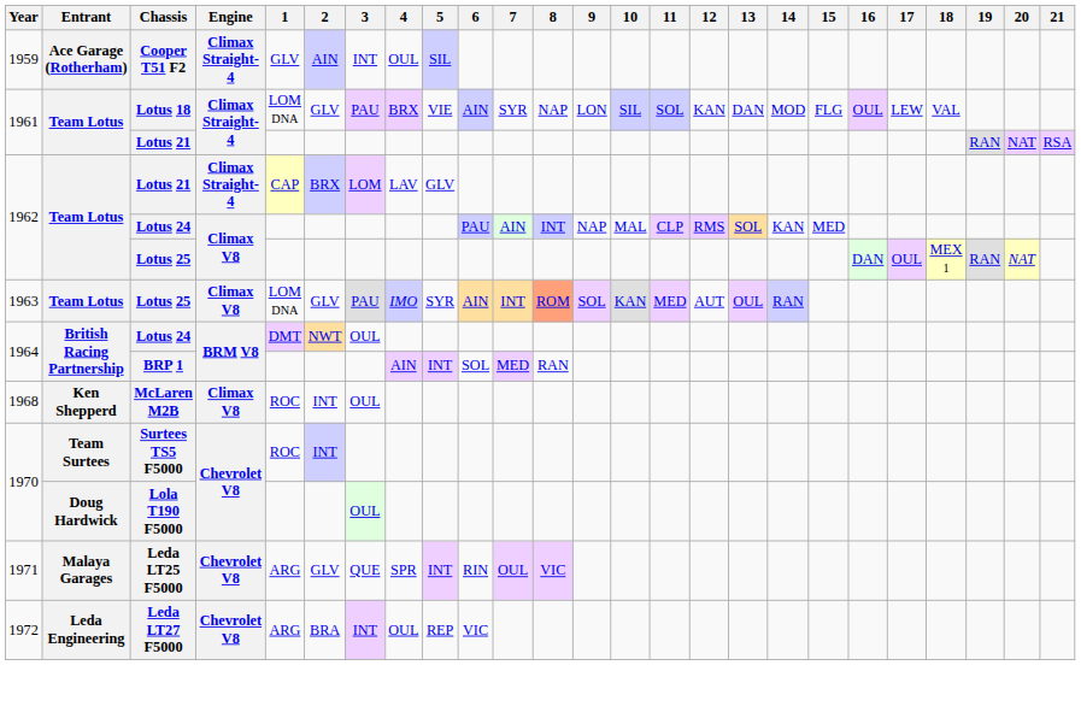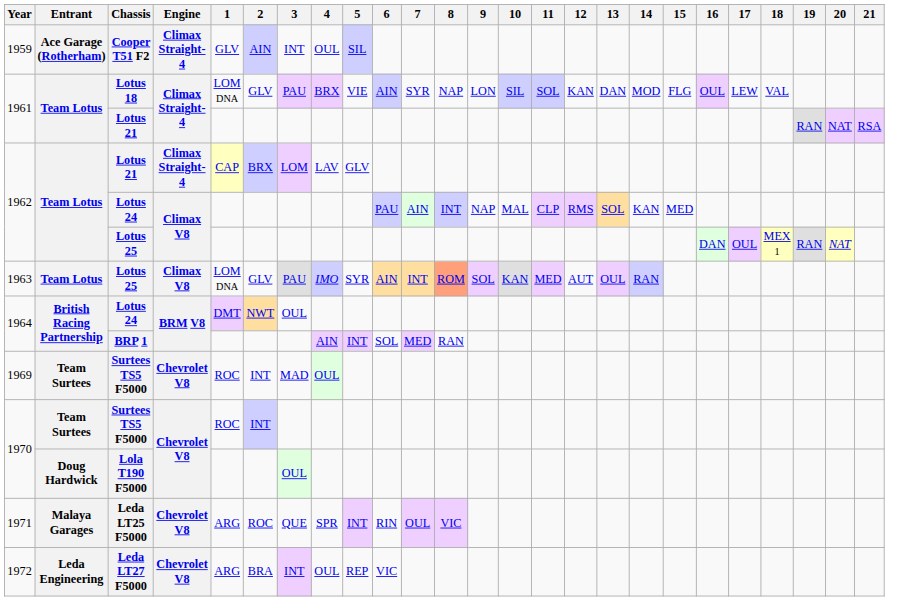 <table class="wikitable" style="text-align:center; font-size:90%">
 <tr>
 <th>Year</th>
 <th>Entrant</th>
 <th>Chassis</th>
 <th>Engine</th>
 <th>1</th>
 <th>2</th>
 <th>3</th>
 <th>4</th>
 <th>5</th>
 <th>6</th>
 <th>7</th>
 <th>8</th>
 <th>9</th>
 <th>10</th>
 <th>11</th>
 <th>12</th>
 <th>13</th>
 <th>14</th>
 <th>15</th>
 <th>16</th>
 <th>17</th>
 <th>18</th>
 <th>19</th>
 <th>20</th>
 <th>21</th>
 </tr>
 <tr>
 <td>1959</td>
 <th>Ace Garage (<a href='#'>Rotherham</a>)</th>
 <th><a href='#'>Cooper</a> <a href='#'>T51</a> F2</th>
 <th><a href='#'>Climax</a> <a href='#'>Straight-4</a></th>
 <td><a href='#'>GLV</a></td>
 <td style="background:#CFCFFF;"><a href='#'>AIN</a><br></td>
 <td><a href='#'>INT</a></td>
 <td><a href='#'>OUL</a></td>
 <td style="background:#CFCFFF;"><a href='#'>SIL</a><br></td>
 <td></td>
 <td></td>
 <td></td>
 <td></td>
 <td></td>
 <td></td>
 <td></td>
 <td></td>
 <td></td>
 <td></td>
 <td></td>
 <td></td>
 <td></td>
 <td></td>
 <td></td>
 <td></td>
 </tr>
 <tr>
 <td rowspan="2">1961</td>
 <th rowspan="2"><a href='#'>Team Lotus</a></th>
 <th><a href='#'>Lotus</a> <a href='#'>18</a></th>
 <th rowspan="2"><a href='#'>Climax</a> <a href='#'>Straight-4</a></th>
 <td><a href='#'>LOM</a><br><small>DNA</small></td>
 <td><a href='#'>GLV</a></td>
 <td style="background:#EFCFFF;"><a href='#'>PAU</a><br></td>
 <td style="background:#EFCFFF;"><a href='#'>BRX</a><br></td>
 <td><a href='#'>VIE</a></td>
 <td style="background:#CFCFFF;"><a href='#'>AIN</a><br></td>
 <td><a href='#'>SYR</a></td>
 <td><a href='#'>NAP</a></td>
 <td><a href='#'>LON</a></td>
 <td style="background:#CFCFFF;"><a href='#'>SIL</a><br></td>
 <td style="background:#CFCFFF;"><a href='#'>SOL</a><br></td>
 <td><a href='#'>KAN</a></td>
 <td><a href='#'>DAN</a></td>
 <td><a href='#'>MOD</a></td>
 <td><a href='#'>FLG</a></td>
 <td style="background:#EFCFFF;"><a href='#'>OUL</a><br></td>
 <td><a href='#'>LEW</a></td>
 <td><a href='#'>VAL</a></td>
 <td></td>
 <td></td>
 <td></td>
 </tr>
 <tr>
 <th><a href='#'>Lotus</a> <a href='#'>21</a></th>
 <td></td>
 <td></td>
 <td></td>
 <td></td>
 <td></td>
 <td></td>
 <td></td>
 <td></td>
 <td></td>
 <td></td>
 <td></td>
 <td></td>
 <td></td>
 <td></td>
 <td></td>
 <td></td>
 <td></td>
 <td></td>
 <td style="background:#DFDFDF;"><a href='#'>RAN</a><br></td>
 <td style="background:#EFCFFF;"><a href='#'>NAT</a><br></td>
 <td style="background:#EFCFFF;"><a href='#'>RSA</a><br></td>
 </tr>
 <tr>
 <td rowspan="3">1962</td>
 <th rowspan="3"><a href='#'>Team Lotus</a></th>
 <th><a href='#'>Lotus</a> <a href='#'>21</a></th>
 <th><a href='#'>Climax</a> <a href='#'>Straight-4</a></th>
 <td style="background:#FFFFBF;"><a href='#'>CAP</a><br></td>
 <td style="background:#CFCFFF;"><a href='#'>BRX</a><br></td>
 <td style="background:#EFCFFF;"><a href='#'>LOM</a><br></td>
 <td><a href='#'>LAV</a></td>
 <td><a href='#'>GLV</a></td>
 <td></td>
 <td></td>
 <td></td>
 <td></td>
 <td></td>
 <td></td>
 <td></td>
 <td></td>
 <td></td>
 <td></td>
 <td></td>
 <td></td>
 <td></td>
 <td></td>
 <td></td>
 <td></td>
 </tr>
 <tr>
 <th><a href='#'>Lotus</a> <a href='#'>24</a></th>
 <th rowspan="2"><a href='#'>Climax</a> <a href='#'>V8</a></th>
 <td></td>
 <td></td>
 <td></td>
 <td></td>
 <td></td>
 <td style="background:#CFCFFF;"><a href='#'>PAU</a><br></td>
 <td style="background:#DFFFDF;"><a href='#'>AIN</a><br></td>
 <td style="background:#CFCFFF;"><a href='#'>INT</a><br></td>
 <td><a href='#'>NAP</a></td>
 <td><a href='#'>MAL</a></td>
 <td style="background:#EFCFFF;"><a href='#'>CLP</a><br></td>
 <td style="background:#EFCFFF;"><a href='#'>RMS</a><br></td>
 <td style="background:#FFDF9F;"><a href='#'>SOL</a><br></td>
 <td><a href='#'>KAN</a></td>
 <td><a href='#'>MED</a></td>
 <td></td>
 <td></td>
 <td></td>
 <td></td>
 <td></td>
 <td></td>
 </tr>
 <tr>
 <th><a href='#'>Lotus</a> <a href='#'>25</a></th>
 <td></td>
 <td></td>
 <td></td>
 <td></td>
 <td></td>
 <td></td>
 <td></td>
 <td></td>
 <td></td>
 <td></td>
 <td></td>
 <td></td>
 <td></td>
 <td></td>
 <td></td>
 <td style="background:#DFFFDF;"><a href='#'>DAN</a><br></td>
 <td style="background:#EFCFFF;"><a href='#'>OUL</a><br></td>
 <td style="background:#FFFFBF;"><a href='#'>MEX</a><br><small>1</small></td>
 <td style="background:#DFDFDF;"><a href='#'>RAN</a><br></td>
 <td style="background:#FFFFBF;"><em><a href='#'>NAT</a></em><br></td>
 <td></td>
 </tr>
 <tr>
 <td>1963</td>
 <th><a href='#'>Team Lotus</a></th>
 <th><a href='#'>Lotus</a> <a href='#'>25</a></th>
 <th><a href='#'>Climax</a> <a href='#'>V8</a></th>
 <td><a href='#'>LOM</a><br><small>DNA</small></td>
 <td><a href='#'>GLV</a></td>
 <td style="background:#DFDFDF;"><a href='#'>PAU</a><br></td>
 <td style="background:#CFCFFF;"><em><a href='#'>IMO</a></em><br></td>
 <td><a href='#'>SYR</a><br></td>
 <td style="background:#FFDF9F;"><a href='#'>AIN</a><br></td>
 <td style="background:#FFDF9F;"><a href='#'>INT</a><br></td>
 <td style="background: lightsalmon;"><a href='#'>ROM</a></td>
 <td style="background:#EFCFFF;"><a href='#'>SOL</a><br></td>
 <td style="background:#DFDFDF;"><a href='#'>KAN</a><br></td>
 <td style="background:#EFCFFF;"><a href='#'>MED</a><br></td>
 <td><a href='#'>AUT</a></td>
 <td style="background:#EFCFFF;"><a href='#'>OUL</a><br></td>
 <td style="background:#CFCFFF;"><a href='#'>RAN</a><br></td>
 <td></td>
 <td></td>
 <td></td>
 <td></td>
 <td></td>
 <td></td>
 <td></td>
 </tr>
 <tr>
 <td rowspan="2">1964</td>
 <th rowspan="2"><a href='#'>British Racing Partnership</a></th>
 <th><a href='#'>Lotus</a> <a href='#'>24</a></th>
 <th rowspan="2"><a href='#'>BRM</a> <a href='#'>V8</a></th>
 <td style="background:#EFCFFF;"><a href='#'>DMT</a><br></td>
 <td style="background:#FFDF9F;"><a href='#'>NWT</a><br></td>
 <td><a href='#'>OUL</a></td>
 <td></td>
 <td></td>
 <td></td>
 <td></td>
 <td></td>
 <td></td>
 <td></td>
 <td></td>
 <td></td>
 <td></td>
 <td></td>
 <td></td>
 <td></td>
 <td></td>
 <td></td>
 <td></td>
 <td></td>
 <td></td>
 </tr>
 <tr>
 <th><a href='#'>BRP</a> <a href='#'>1</a></th>
 <td></td>
 <td></td>
 <td></td>
 <td style="background:#EFCFFF;"><a href='#'>AIN</a><br></td>
 <td style="background:#EFCFFF;"><a href='#'>INT</a><br></td>
 <td><a href='#'>SOL</a></td>
 <td style="background:#EFCFFF;"><a href='#'>MED</a><br></td>
 <td><a href='#'>RAN</a></td>
 <td></td>
 <td></td>
 <td></td>
 <td></td>
 <td></td>
 <td></td>
 <td></td>
 <td></td>
 <td></td>
 <td></td>
 <td></td>
 <td></td>
 <td></td>
 </tr>
 <tr>
-<td>1968</td>
-<th>Ken Shepperd</th>
-<th><a href='#'>McLaren</a> <a href='#'>M2B</a></th>
-<th><a href='#'>Climax</a> <a href='#'>V8</a></th>
+<td>1969</td>
+<th>Team Surtees</th>
+<th><a href='#'>Surtees</a> <a href='#'>TS5</a> F5000</th>
+<th><a href='#'>Chevrolet</a> <a href='#'>V8</a></th>
 <td><a href='#'>ROC</a></td>
-<td><a href='#'>INT</a><br></td>
-<td><a href='#'>OUL</a></td>
-<td></td>
+<td><a href='#'>INT</a></td>
+<td><a href='#'>MAD</a></td>
+<td style="background:#DFFFDF;"><a href='#'>OUL</a><br></td>
 <td></td>
 <td></td>
 <td></td>
 <td></td>
 <td></td>
 <td></td>
 <td></td>
 <td></td>
 <td></td>
 <td></td>
 <td></td>
 <td></td>
 <td></td>
 <td></td>
 <td></td>
 <td></td>
 <td></td>
 </tr>
 <tr>
 <td rowspan="2">1970</td>
 <th>Team Surtees</th>
 <th><a href='#'>Surtees</a> <a href='#'>TS5</a> F5000</th>
 <th rowspan="2"><a href='#'>Chevrolet</a> <a href='#'>V8</a></th>
 <td><a href='#'>ROC</a></td>
 <td style="background:#CFCFFF;"><a href='#'>INT</a><br></td>
 <td></td>
 <td></td>
 <td></td>
 <td></td>
 <td></td>
 <td></td>
 <td></td>
 <td></td>
 <td></td>
 <td></td>
 <td></td>
 <td></td>
 <td></td>
 <td></td>
 <td></td>
 <td></td>
 <td></td>
 <td></td>
 <td></td>
 </tr>
 <tr>
 <th>Doug Hardwick</th>
 <th><a href='#'>Lola</a> <a href='#'>T190</a> F5000</th>
 <td></td>
 <td></td>
 <td style="background:#DFFFDF;"><a href='#'>OUL</a><br></td>
 <td></td>
 <td></td>
 <td></td>
 <td></td>
 <td></td>
 <td></td>
 <td></td>
 <td></td>
 <td></td>
 <td></td>
 <td></td>
 <td></td>
 <td></td>
 <td></td>
 <td></td>
 <td></td>
 <td></td>
 <td></td>
 </tr>
 <tr>
 <td>1971</td>
 <th>Malaya Garages</th>
 <th>Leda LT25 F5000</th>
 <th><a href='#'>Chevrolet</a> <a href='#'>V8</a></th>
 <td><a href='#'>ARG</a></td>
-<td><a href='#'>GLV</a></td>
+<td><a href='#'>ROC</a></td>
 <td><a href='#'>QUE</a></td>
 <td><a href='#'>SPR</a></td>
 <td style="background:#EFCFFF;"><a href='#'>INT</a><br></td>
 <td><a href='#'>RIN</a></td>
 <td style="background:#EFCFFF;"><a href='#'>OUL</a><br></td>
 <td style="background:#EFCFFF;"><a href='#'>VIC</a><br></td>
 <td></td>
 <td></td>
 <td></td>
 <td></td>
 <td></td>
 <td></td>
 <td></td>
 <td></td>
 <td></td>
 <td></td>
 <td></td>
 <td></td>
 <td></td>
 </tr>
 <tr>
 <td>1972</td>
 <th>Leda Engineering</th>
 <th><a href='#'>Leda LT27</a> F5000</th>
 <th><a href='#'>Chevrolet</a> <a href='#'>V8</a></th>
 <td><a href='#'>ARG</a></td>
 <td><a href='#'>BRA</a></td>
 <td style="background:#EFCFFF;"><a href='#'>INT</a><br></td>
 <td><a href='#'>OUL</a></td>
 <td><a href='#'>REP</a></td>
 <td><a href='#'>VIC</a></td>
 <td></td>
 <td></td>
 <td></td>
 <td></td>
 <td></td>
 <td></td>
 <td></td>
 <td></td>
 <td></td>
 <td></td>
 <td></td>
 <td></td>
 <td></td>
 <td></td>
 <td></td>
 </tr>
 </table>
